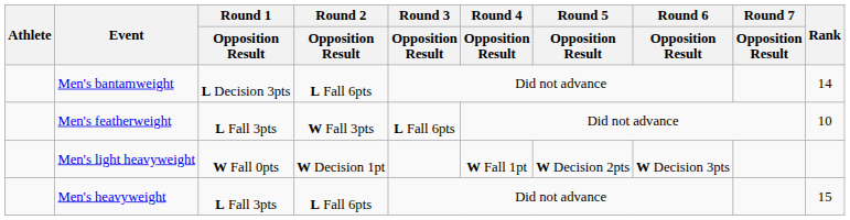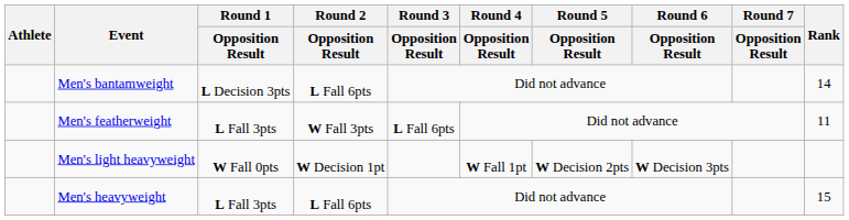 <table class="wikitable sortable" style=text-align:center>
 <tr>
 <th rowspan=2>Athlete</th>
 <th rowspan=2>Event</th>
 <th>Round 1</th>
 <th>Round 2</th>
 <th>Round 3</th>
 <th>Round 4</th>
 <th>Round 5</th>
 <th>Round 6</th>
 <th>Round 7</th>
 <th rowspan=2>Rank</th>
 </tr>
 <tr>
 <th>Opposition<br>Result</th>
 <th>Opposition<br>Result</th>
 <th>Opposition<br>Result</th>
 <th>Opposition<br>Result</th>
 <th>Opposition<br>Result</th>
 <th>Opposition<br>Result</th>
 <th>Opposition<br>Result</th>
 </tr>
 <tr>
 <td align=left></td>
 <td align=left><a href='#'>Men's bantamweight</a></td>
 <td><br><strong>L</strong> Decision 3pts</td>
 <td><br><strong>L</strong> Fall 6pts</td>
 <td colspan=4>Did not advance</td>
 <td></td>
 <td>14</td>
 </tr>
 <tr>
 <td align=left></td>
 <td align=left><a href='#'>Men's featherweight</a></td>
 <td><br><strong>L</strong> Fall 3pts</td>
 <td><br><strong>W</strong> Fall 3pts</td>
 <td><br><strong>L</strong> Fall 6pts</td>
 <td colspan=4>Did not advance</td>
-<td>10</td>
+<td>11</td>
 </tr>
 <tr>
 <td align=left><strong></strong></td>
 <td align=left><a href='#'>Men's light heavyweight</a></td>
 <td><br><strong>W</strong> Fall 0pts</td>
 <td><br><strong>W</strong> Decision 1pt</td>
 <td></td>
 <td><br><strong>W</strong> Fall 1pt</td>
 <td><br><strong>W</strong> Decision 2pts</td>
 <td><br><strong>W</strong> Decision 3pts</td>
 <td></td>
 <td></td>
 </tr>
 <tr>
 <td align=left></td>
 <td align=left><a href='#'>Men's heavyweight</a></td>
 <td><br><strong>L</strong> Fall 3pts</td>
 <td><br><strong>L</strong> Fall 6pts</td>
 <td colspan=4>Did not advance</td>
 <td></td>
 <td>15</td>
 </tr>
 </table>
